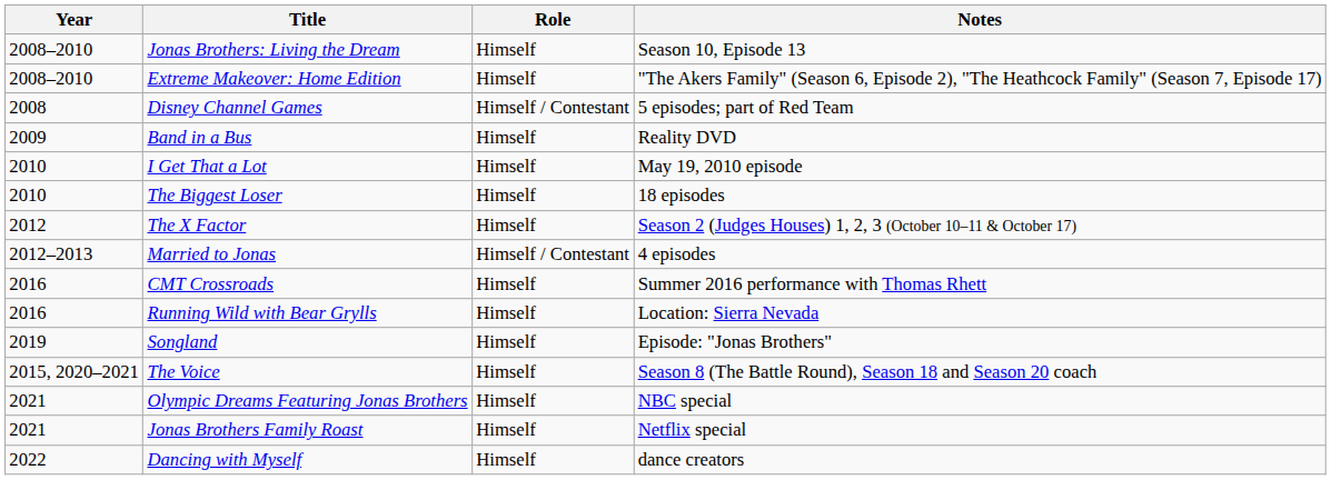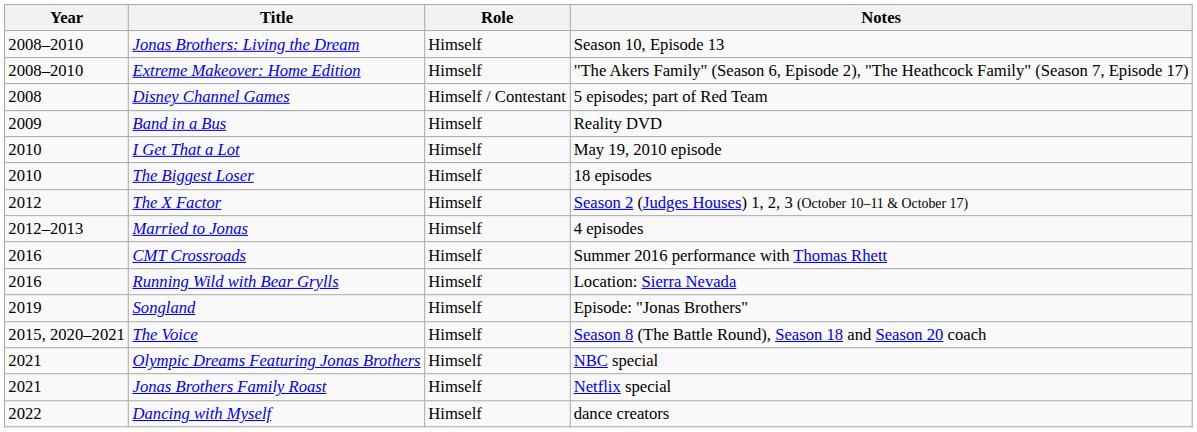 <table class="wikitable">
 <tr>
 <th>Year</th>
 <th>Title</th>
 <th>Role</th>
 <th>Notes</th>
 </tr>
 <tr>
 <td>2008–2010</td>
 <td><em><a href='#'>Jonas Brothers: Living the Dream</a></em></td>
 <td>Himself</td>
 <td>Season 10, Episode 13</td>
 </tr>
 <tr>
 <td>2008–2010</td>
 <td><em><a href='#'>Extreme Makeover: Home Edition</a></em></td>
 <td>Himself</td>
 <td>"The Akers Family" (Season 6, Episode 2), "The Heathcock Family" (Season 7, Episode 17)</td>
 </tr>
 <tr>
 <td>2008</td>
 <td><em><a href='#'>Disney Channel Games</a></em></td>
 <td>Himself / Contestant</td>
 <td>5 episodes; part of Red Team</td>
 </tr>
 <tr>
 <td>2009</td>
 <td><em><a href='#'>Band in a Bus</a></em></td>
 <td>Himself</td>
 <td>Reality DVD</td>
 </tr>
 <tr>
 <td>2010</td>
 <td><em><a href='#'>I Get That a Lot</a></em></td>
 <td>Himself</td>
 <td>May 19, 2010 episode</td>
 </tr>
 <tr>
 <td>2010</td>
 <td><em><a href='#'>The Biggest Loser</a></em></td>
 <td>Himself</td>
 <td>18 episodes</td>
 </tr>
 <tr>
 <td>2012</td>
 <td><em><a href='#'>The X Factor</a></em></td>
 <td>Himself</td>
 <td><a href='#'>Season 2</a> (<a href='#'>Judges Houses</a>) 1, 2, 3 <small>(October 10–11 & October 17)</small></td>
 </tr>
 <tr>
 <td>2012–2013</td>
 <td><em><a href='#'>Married to Jonas</a></em></td>
-<td>Himself / Contestant</td>
+<td>Himself</td>
 <td>4 episodes</td>
 </tr>
 <tr>
 <td>2016</td>
 <td><em><a href='#'>CMT Crossroads</a></em></td>
 <td>Himself</td>
 <td>Summer 2016 performance with <a href='#'>Thomas Rhett</a></td>
 </tr>
 <tr>
 <td>2016</td>
 <td><em><a href='#'>Running Wild with Bear Grylls</a></em></td>
 <td>Himself</td>
 <td>Location: <a href='#'>Sierra Nevada</a></td>
 </tr>
 <tr>
 <td>2019</td>
 <td><em><a href='#'>Songland</a></em></td>
 <td>Himself</td>
 <td>Episode: "Jonas Brothers"</td>
 </tr>
 <tr>
 <td>2015, 2020–2021</td>
 <td><em><a href='#'>The Voice</a></em></td>
 <td>Himself</td>
 <td><a href='#'>Season 8</a> (The Battle Round), <a href='#'>Season 18</a> and <a href='#'>Season 20</a> coach</td>
 </tr>
 <tr>
 <td>2021</td>
 <td><em><a href='#'>Olympic Dreams Featuring Jonas Brothers</a></em></td>
 <td>Himself</td>
 <td><a href='#'>NBC</a> special</td>
 </tr>
 <tr>
 <td>2021</td>
 <td><em><a href='#'>Jonas Brothers Family Roast</a></em></td>
 <td>Himself</td>
 <td><a href='#'>Netflix</a> special</td>
 </tr>
 <tr>
 <td>2022</td>
 <td><em><a href='#'>Dancing with Myself</a></em></td>
 <td>Himself</td>
 <td>dance creators</td>
 </tr>
 </table>
